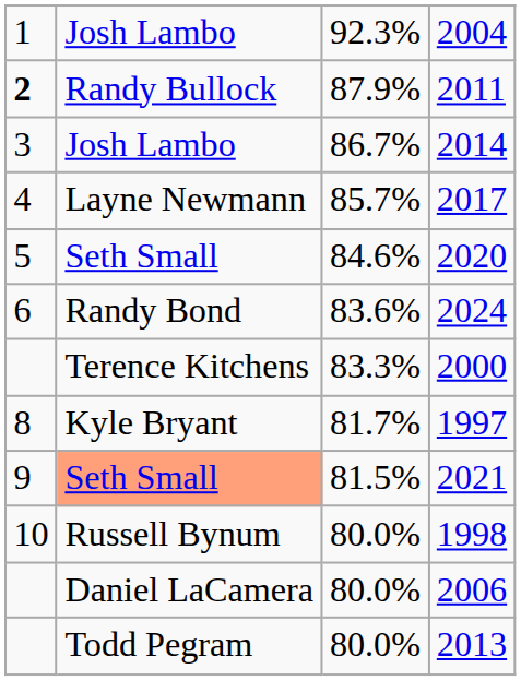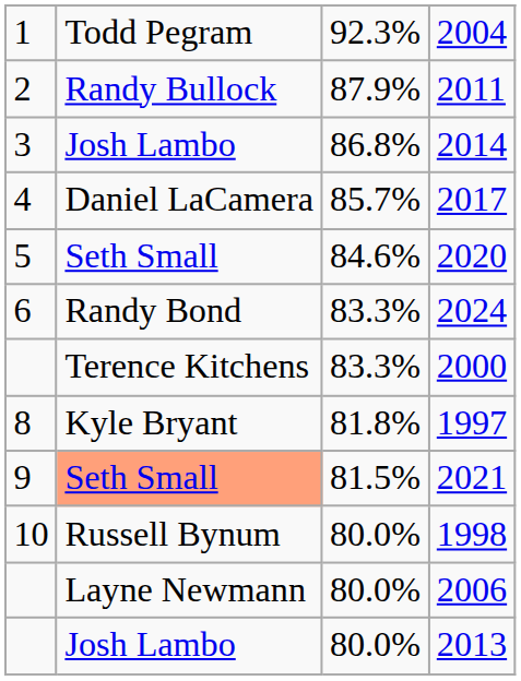 <table class="wikitable">
 <tr>
 </tr>
 <tr>
 <td>1</td>
-<td><a href='#'>Josh Lambo</a></td>
+<td>Todd Pegram</td>
 <td><abbr>92.3%</abbr></td>
 <td><a href='#'>2004</a></td>
 </tr>
 <tr>
-<td><strong>2</strong></td>
+<td>2</td>
 <td><a href='#'>Randy Bullock</a></td>
 <td><abbr>87.9%</abbr></td>
 <td><a href='#'>2011</a></td>
 </tr>
 <tr>
 <td>3</td>
 <td><a href='#'>Josh Lambo</a></td>
-<td><abbr>86.7%</abbr></td>
+<td><abbr>86.8%</abbr></td>
 <td><a href='#'>2014</a></td>
 </tr>
 <tr>
 <td>4</td>
-<td>Layne Newmann</td>
+<td>Daniel LaCamera</td>
 <td><abbr>85.7%</abbr></td>
 <td><a href='#'>2017</a></td>
 </tr>
 <tr>
 <td>5</td>
 <td><a href='#'>Seth Small</a></td>
 <td><abbr>84.6%</abbr></td>
 <td><a href='#'>2020</a></td>
 </tr>
 <tr>
 <td>6</td>
 <td>Randy Bond</td>
-<td><abbr>83.6%</abbr></td>
+<td><abbr>83.3%</abbr></td>
 <td><a href='#'>2024</a></td>
 </tr>
 <tr>
 <td></td>
 <td>Terence Kitchens</td>
 <td><abbr>83.3%</abbr></td>
 <td><a href='#'>2000</a></td>
 </tr>
 <tr>
 <td>8</td>
 <td>Kyle Bryant</td>
-<td><abbr>81.7%</abbr></td>
+<td><abbr>81.8%</abbr></td>
 <td><a href='#'>1997</a></td>
 </tr>
 <tr>
 <td>9</td>
 <td style="background: lightsalmon;"><a href='#'>Seth Small</a></td>
 <td><abbr>81.5%</abbr></td>
 <td><a href='#'>2021</a></td>
 </tr>
 <tr>
 <td>10</td>
 <td>Russell Bynum</td>
 <td><abbr>80.0%</abbr></td>
 <td><a href='#'>1998</a></td>
 </tr>
 <tr>
 <td></td>
-<td>Daniel LaCamera</td>
+<td>Layne Newmann</td>
 <td><abbr>80.0%</abbr></td>
 <td><a href='#'>2006</a></td>
 </tr>
 <tr>
 <td></td>
-<td>Todd Pegram</td>
+<td><a href='#'>Josh Lambo</a></td>
 <td><abbr>80.0%</abbr></td>
 <td><a href='#'>2013</a></td>
 </tr>
 </table>
